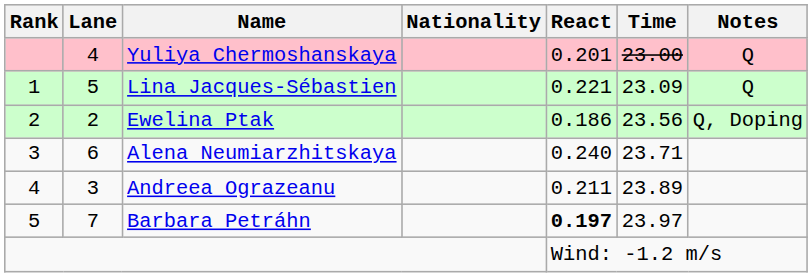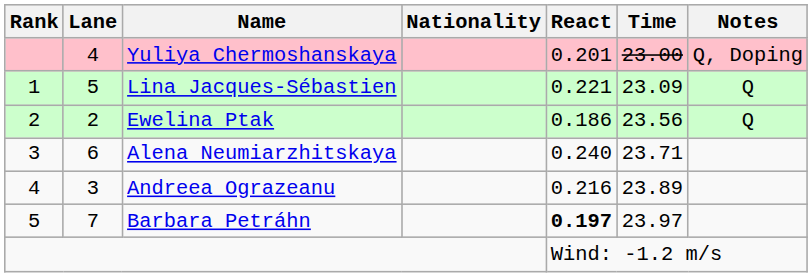 <table class="wikitable sortable" style="text-align:center">
 <tr>
 <th>Rank</th>
 <th>Lane</th>
 <th>Name</th>
 <th>Nationality</th>
 <th>React</th>
 <th>Time</th>
 <th>Notes</th>
 </tr>
 <tr bgcolor=pink>
 <td></td>
 <td>4</td>
 <td align="left"><a href='#'>Yuliya Chermoshanskaya</a></td>
 <td align=left></td>
 <td>0.201</td>
 <td><s>23.00</s></td>
-<td>Q</td>
+<td>Q, Doping</td>
 </tr>
 <tr bgcolor=ccffcc>
 <td>1</td>
 <td>5</td>
 <td align="left"><a href='#'>Lina Jacques-Sébastien</a></td>
 <td align=left></td>
 <td>0.221</td>
 <td>23.09</td>
 <td>Q</td>
 </tr>
 <tr bgcolor=ccffcc>
 <td>2</td>
 <td>2</td>
 <td align="left"><a href='#'>Ewelina Ptak</a></td>
 <td align=left></td>
 <td>0.186</td>
 <td>23.56</td>
-<td>Q, Doping</td>
+<td>Q</td>
 </tr>
 <tr>
 <td>3</td>
 <td>6</td>
 <td align="left"><a href='#'>Alena Neumiarzhitskaya</a></td>
 <td align=left></td>
 <td>0.240</td>
 <td>23.71</td>
 <td></td>
 </tr>
 <tr>
 <td>4</td>
 <td>3</td>
 <td align="left"><a href='#'>Andreea Ograzeanu</a></td>
 <td align=left></td>
-<td>0.211</td>
+<td>0.216</td>
 <td>23.89</td>
 <td></td>
 </tr>
 <tr>
 <td>5</td>
 <td>7</td>
 <td align="left"><a href='#'>Barbara Petráhn</a></td>
 <td align=left></td>
 <td><strong>0.197</strong></td>
 <td>23.97</td>
 <td></td>
 </tr>
 <tr>
 <td colspan=4></td>
 <td colspan=3 align=left>Wind: -1.2 m/s</td>
 </tr>
 </table>
